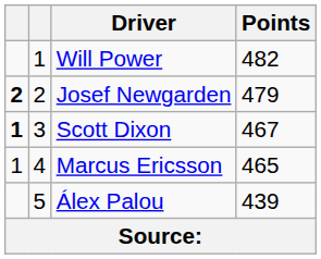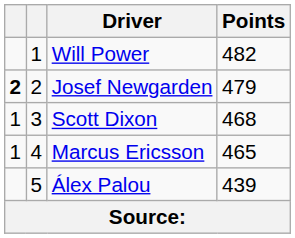 <table class="wikitable" style="font-size: 95%;">
 <tr>
 <th scope="col"></th>
 <th scope="col"></th>
 <th scope="col">Driver</th>
 <th scope="col">Points</th>
 </tr>
 <tr>
 <td align="left"></td>
 <td align="center">1</td>
 <td> <a href='#'>Will Power</a></td>
 <td align="left">482</td>
 </tr>
 <tr>
 <td align="left"><strong> 2</strong></td>
 <td align="center">2</td>
 <td> <a href='#'>Josef Newgarden</a></td>
 <td align="left">479</td>
 </tr>
 <tr>
-<td align="left"><strong> 1</strong></td>
+<td align="left"> 1</td>
 <td align="center">3</td>
 <td> <a href='#'>Scott Dixon</a></td>
-<td align="left">467</td>
+<td align="left">468</td>
 </tr>
 <tr>
 <td align="left"> 1</td>
 <td align="center">4</td>
 <td> <a href='#'>Marcus Ericsson</a></td>
 <td align="left">465</td>
 </tr>
 <tr>
 <td align="left"></td>
 <td align="center">5</td>
 <td> <a href='#'>Álex Palou</a></td>
 <td align="left">439</td>
 </tr>
 <tr>
 <th colspan=4>Source:</th>
 </tr>
 </table>
